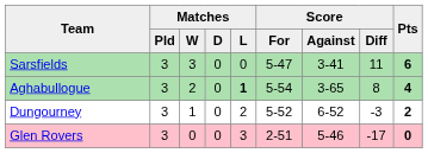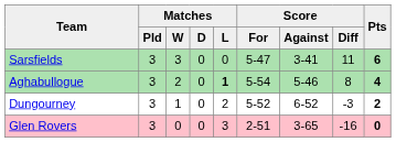 <table style=border-collapse:collapse border=1 cellspacing=0 cellpadding=5>
 <tr align=center bgcolor=#efefef>
 <th rowspan=2 width=165>Team</th>
 <th colspan=4>Matches</th>
 <th colspan=3>Score</th>
 <th rowspan=2width=20>Pts</th>
 </tr>
 <tr align=center bgcolor=#efefef>
 <th width=20>Pld</th>
 <th width=20>W</th>
 <th width=20>D</th>
 <th width=20>L</th>
 <th width=45>For</th>
 <th width=45>Against</th>
 <th width=30>Diff</th>
 </tr>
 <tr align=center style="background:#ACE1AF;">
 <td style="text-align:left;"><a href='#'>Sarsfields</a></td>
 <td>3</td>
 <td>3</td>
 <td>0</td>
 <td>0</td>
 <td>5-47</td>
 <td>3-41</td>
 <td>11</td>
 <td><strong>6</strong></td>
 </tr>
 <tr align=center style="background:#ACE1AF;">
 <td style="text-align:left;"><a href='#'>Aghabullogue</a></td>
 <td>3</td>
 <td>2</td>
 <td>0</td>
 <td><strong>1</strong></td>
 <td>5-54</td>
-<td>3-65</td>
+<td>5-46</td>
 <td>8</td>
 <td><strong>4</strong></td>
 </tr>
 <tr align=center>
 <td style="text-align:left;"><a href='#'>Dungourney</a></td>
 <td>3</td>
 <td>1</td>
 <td>0</td>
 <td>2</td>
 <td>5-52</td>
 <td>6-52</td>
 <td>-3</td>
 <td><strong>2</strong></td>
 </tr>
 <tr align=center style="background:#FFC0CB;">
 <td style="text-align:left;"><a href='#'>Glen Rovers</a></td>
 <td>3</td>
 <td>0</td>
 <td>0</td>
 <td>3</td>
 <td>2-51</td>
-<td>5-46</td>
-<td>-17</td>
+<td>3-65</td>
+<td>-16</td>
 <td><strong>0</strong></td>
 </tr>
 </table>
